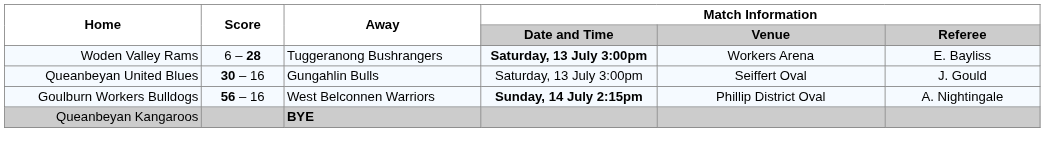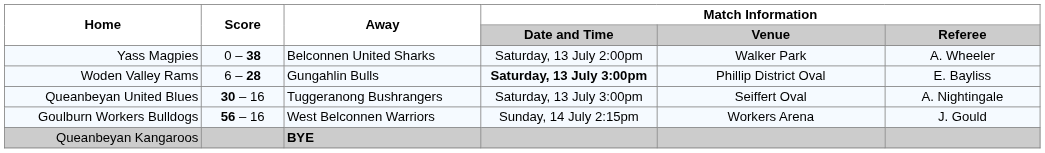 <table border="1" cellpadding="3" cellspacing="0" width="100%" style="border-collapse:collapse;  text-align:center;">
 <tr>
 <th rowspan="2" width="19%">Home</th>
 <th rowspan="2" width="8%">Score</th>
 <th rowspan="2" width="19%">Away</th>
 <th colspan="3">Match Information</th>
 </tr>
 <tr bgcolor="#CCCCCC">
 <th width="17%">Date and Time</th>
 <th width="22%">Venue</th>
 <th width="50%">Referee</th>
 </tr>
 <tr style="text-align:center; background:#f5faff;">
+<td align="right">Yass Magpies </td>
+<td>0 – <strong>38</strong></td>
+<td align="left"> Belconnen United Sharks</td>
+<td>Saturday, 13 July 2:00pm</td>
+<td>Walker Park</td>
+<td>A. Wheeler</td>
+</tr>
+<tr style="text-align:center; background:#f5faff;">
 <td align="right">Woden Valley Rams </td>
 <td>6 – <strong>28</strong></td>
-<td align="left"> Tuggeranong Bushrangers</td>
+<td align="left"> Gungahlin Bulls</td>
 <td><strong>Saturday, 13 July 3:00pm</strong></td>
-<td>Workers Arena</td>
+<td>Phillip District Oval</td>
 <td>E. Bayliss</td>
 </tr>
 <tr style="text-align:center; background:#f5faff;">
 <td align="right">Queanbeyan United Blues </td>
 <td><strong>30</strong> – 16</td>
-<td align="left"> Gungahlin Bulls</td>
+<td align="left"> Tuggeranong Bushrangers</td>
 <td>Saturday, 13 July 3:00pm</td>
 <td>Seiffert Oval</td>
-<td>J. Gould</td>
+<td>A. Nightingale</td>
 </tr>
 <tr style="text-align:center; background:#f5faff;">
 <td align="right">Goulburn Workers Bulldogs <strong></strong></td>
 <td><strong>56</strong> – 16</td>
 <td align="left"> West Belconnen Warriors</td>
-<td><strong>Sunday, 14 July 2:15pm</strong></td>
-<td>Phillip District Oval</td>
-<td>A. Nightingale</td>
+<td>Sunday, 14 July 2:15pm</td>
+<td>Workers Arena</td>
+<td>J. Gould</td>
 </tr>
 <tr style="text-align:center; background:#CCCCCC;">
 <td align="right">Queanbeyan Kangaroos </td>
 <td></td>
 <td align="left"><strong>BYE</strong></td>
 <td></td>
 <td></td>
 <td></td>
 </tr>
 </table>
